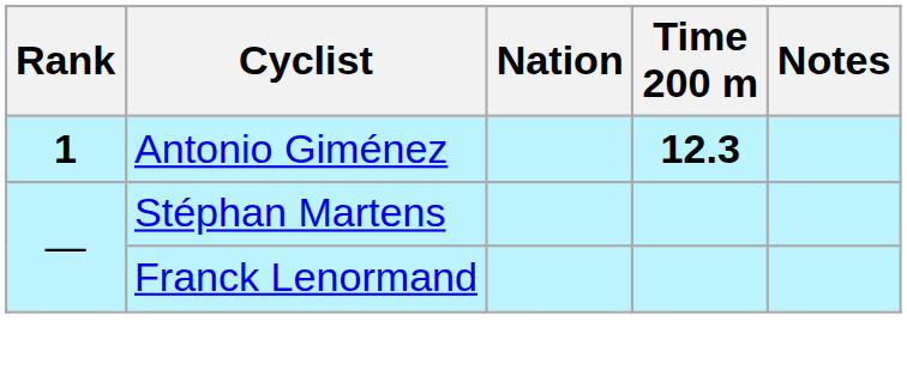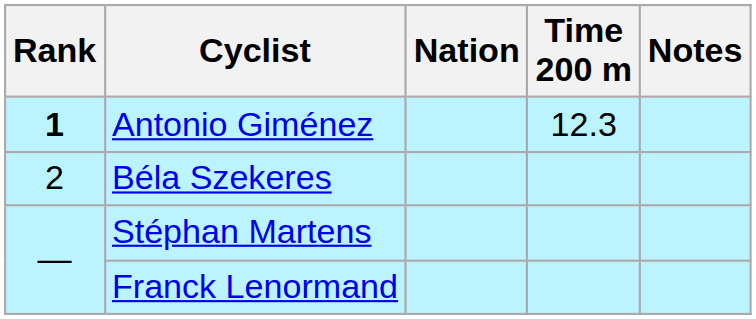 <table class="wikitable sortable" style="text-align:center">
 <tr>
 <th>Rank</th>
 <th>Cyclist</th>
 <th>Nation</th>
 <th>Time<br>200 m</th>
 <th>Notes</th>
 </tr>
 <tr bgcolor=bbf3ff>
 <td><strong>1</strong></td>
 <td align=left><a href='#'>Antonio Giménez</a></td>
 <td align=left></td>
-<td><strong>12.3</strong></td>
+<td>12.3</td>
+<td></td>
+</tr>
+<tr bgcolor=bbf3ff>
+<td>2</td>
+<td align=left><a href='#'>Béla Szekeres</a></td>
+<td align=left></td>
+<td></td>
 <td></td>
 </tr>
 <tr bgcolor=bbf3ff>
 <td rowspan=2 data-sort-value=3>—</td>
 <td align=left><a href='#'>Stéphan Martens</a></td>
 <td align=left></td>
 <td data-sort-value=99.9></td>
 <td></td>
 </tr>
 <tr bgcolor=bbf3ff>
 <td align=left><a href='#'>Franck Lenormand</a></td>
 <td align=left></td>
 <td data-sort-value=99.9></td>
 <td></td>
 </tr>
 </table>
